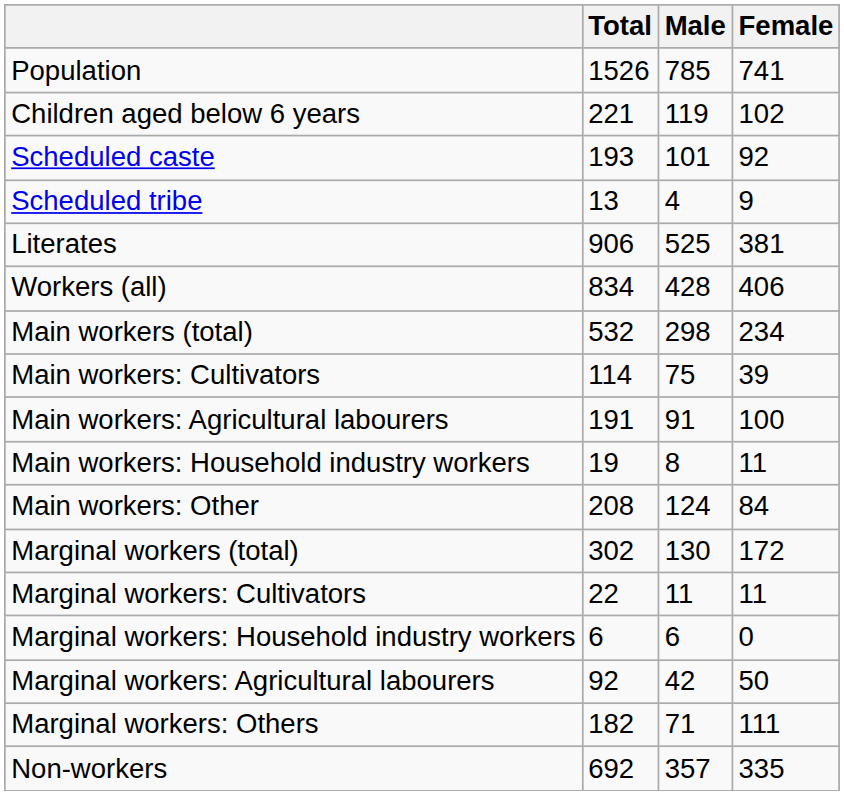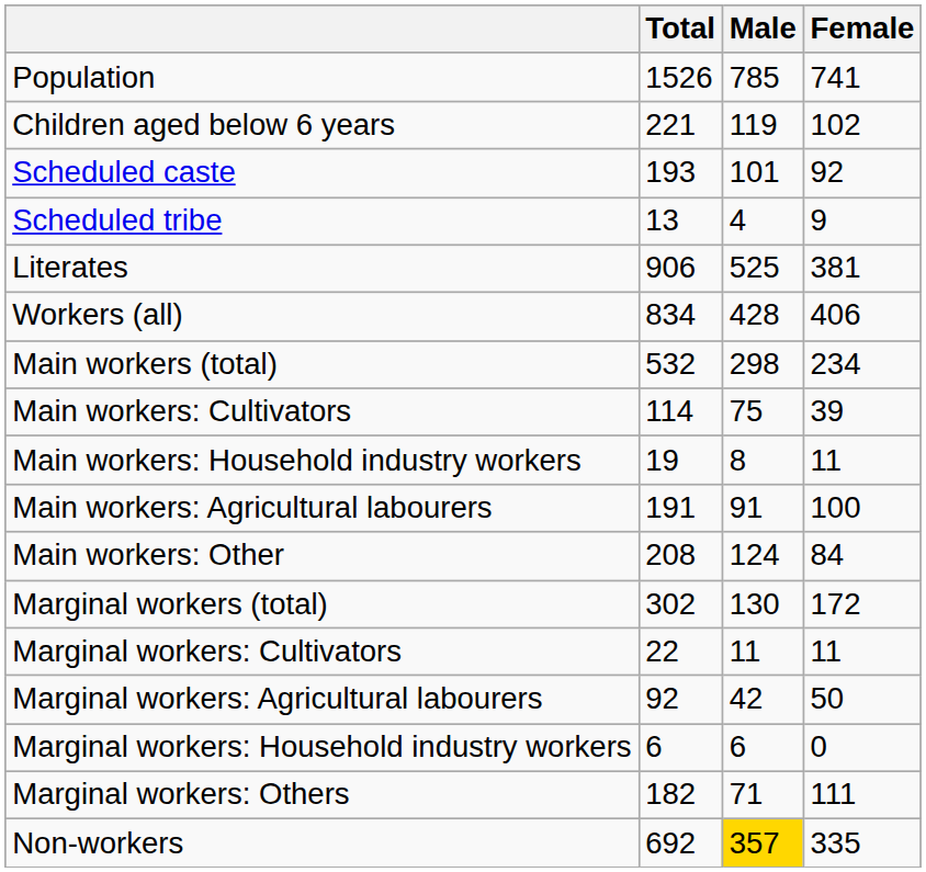 <table class="wikitable sortable">
 <tr>
 <th></th>
 <th>Total</th>
 <th>Male</th>
 <th>Female</th>
 </tr>
 <tr>
 <td>Population</td>
 <td>1526</td>
 <td>785</td>
 <td>741</td>
 </tr>
 <tr>
 <td>Children aged below 6 years</td>
 <td>221</td>
 <td>119</td>
 <td>102</td>
 </tr>
 <tr>
 <td><a href='#'>Scheduled caste</a></td>
 <td>193</td>
 <td>101</td>
 <td>92</td>
 </tr>
 <tr>
 <td><a href='#'>Scheduled tribe</a></td>
 <td>13</td>
 <td>4</td>
 <td>9</td>
 </tr>
 <tr>
 <td>Literates</td>
 <td>906</td>
 <td>525</td>
 <td>381</td>
 </tr>
 <tr>
 <td>Workers (all)</td>
 <td>834</td>
 <td>428</td>
 <td>406</td>
 </tr>
 <tr>
 <td>Main workers (total)</td>
 <td>532</td>
 <td>298</td>
 <td>234</td>
 </tr>
 <tr>
 <td>Main workers: Cultivators</td>
 <td>114</td>
 <td>75</td>
 <td>39</td>
 </tr>
 <tr>
+<td>Main workers: Household industry workers</td>
+<td>19</td>
+<td>8</td>
+<td>11</td>
+</tr>
+<tr>
 <td>Main workers: Agricultural labourers</td>
 <td>191</td>
 <td>91</td>
 <td>100</td>
-</tr>
-<tr>
-<td>Main workers: Household industry workers</td>
-<td>19</td>
-<td>8</td>
-<td>11</td>
 </tr>
 <tr>
 <td>Main workers: Other</td>
 <td>208</td>
 <td>124</td>
 <td>84</td>
 </tr>
 <tr>
 <td>Marginal workers (total)</td>
 <td>302</td>
 <td>130</td>
 <td>172</td>
 </tr>
 <tr>
 <td>Marginal workers: Cultivators</td>
 <td>22</td>
 <td>11</td>
 <td>11</td>
 </tr>
 <tr>
+<td>Marginal workers: Agricultural labourers</td>
+<td>92</td>
+<td>42</td>
+<td>50</td>
+</tr>
+<tr>
 <td>Marginal workers: Household industry workers</td>
 <td>6</td>
 <td>6</td>
 <td>0</td>
-</tr>
-<tr>
-<td>Marginal workers: Agricultural labourers</td>
-<td>92</td>
-<td>42</td>
-<td>50</td>
 </tr>
 <tr>
 <td>Marginal workers: Others</td>
 <td>182</td>
 <td>71</td>
 <td>111</td>
 </tr>
 <tr>
 <td>Non-workers</td>
 <td>692</td>
-<td>357</td>
+<td style="background: gold;">357</td>
 <td>335</td>
 </tr>
 </table>
